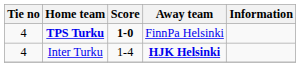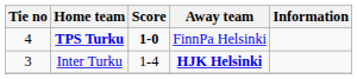 <table class="wikitable" style="text-align:center">
 <tr>
 <th style= width="40px">Tie no</th>
 <th style= width="150px">Home team</th>
 <th style= width="60px">Score</th>
 <th style= width="150px">Away team</th>
 <th style= width="30px">Information</th>
 </tr>
 <tr>
 <td>4</td>
 <td><strong><a href='#'>TPS Turku</a></strong></td>
 <td><strong>1-0</strong></td>
 <td><a href='#'>FinnPa Helsinki</a></td>
 <td></td>
 </tr>
 <tr>
-<td>4</td>
+<td>3</td>
 <td><a href='#'>Inter Turku</a></td>
 <td>1-4</td>
 <td><strong><a href='#'>HJK Helsinki</a></strong></td>
 <td></td>
 </tr>
 <tr>
 </tr>
 </table>
